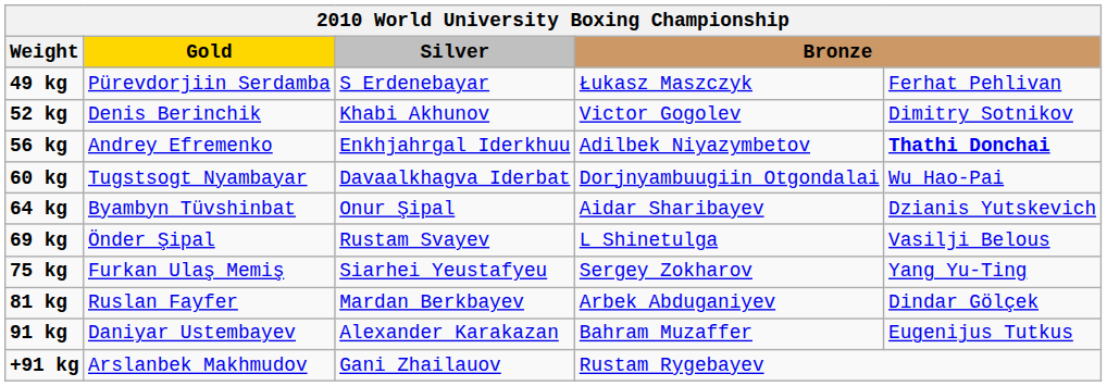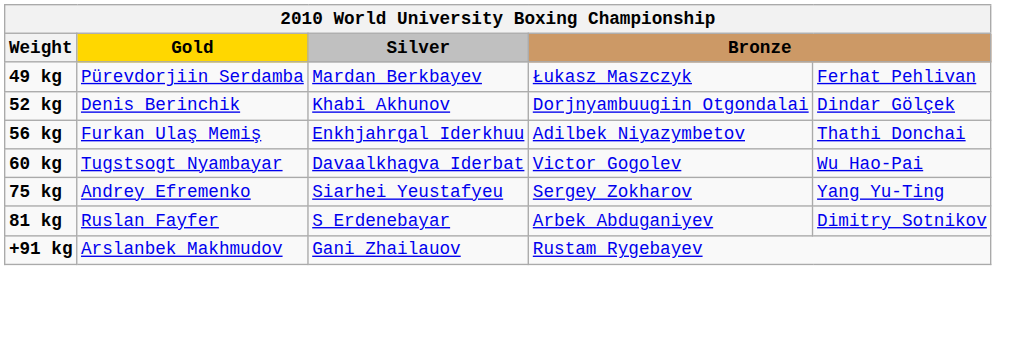 <table class="wikitable">
 <tr>
 <th colspan=5 style="border-right:0px;";><strong>2010 World University Boxing Championship</strong></th>
 </tr>
 <tr bgcolor="#efefef">
 <th><strong>Weight</strong></th>
 <td align=center bgcolor="gold"><strong>Gold</strong></td>
 <td align=center bgcolor="silver"><strong>Silver</strong></td>
 <td colspan=2 align=center bgcolor="CC9966"><strong>Bronze</strong></td>
 </tr>
 <tr>
 <td><strong>49 kg</strong></td>
 <td> <a href='#'>Pürevdorjiin Serdamba</a></td>
-<td> <a href='#'>S Erdenebayar</a></td>
+<td> <a href='#'>Mardan Berkbayev</a></td>
 <td> <a href='#'>Łukasz Maszczyk</a></td>
 <td> <a href='#'>Ferhat Pehlivan</a></td>
 </tr>
 <tr>
 <td><strong>52 kg</strong></td>
 <td> <a href='#'>Denis Berinchik</a></td>
 <td> <a href='#'>Khabi Akhunov</a></td>
-<td> <a href='#'>Victor Gogolev</a></td>
-<td> <a href='#'>Dimitry Sotnikov</a></td>
+<td> <a href='#'>Dorjnyambuugiin Otgondalai</a></td>
+<td> <a href='#'>Dindar Gölçek</a></td>
 </tr>
 <tr>
 <td><strong>56 kg</strong></td>
-<td> <a href='#'>Andrey Efremenko</a></td>
+<td> <a href='#'>Furkan Ulaş Memiş</a></td>
 <td> <a href='#'>Enkhjahrgal Iderkhuu</a></td>
 <td> <a href='#'>Adilbek Niyazymbetov</a></td>
-<td><strong> <a href='#'>Thathi Donchai</a></strong></td>
+<td> <a href='#'>Thathi Donchai</a></td>
 </tr>
 <tr>
 <td><strong>60 kg</strong></td>
 <td> <a href='#'>Tugstsogt Nyambayar</a></td>
 <td> <a href='#'>Davaalkhagva Iderbat</a></td>
-<td> <a href='#'>Dorjnyambuugiin Otgondalai</a></td>
+<td> <a href='#'>Victor Gogolev</a></td>
 <td> <a href='#'>Wu Hao-Pai</a></td>
 </tr>
 <tr>
-<td><strong>64 kg</strong></td>
-<td> <a href='#'>Byambyn Tüvshinbat</a></td>
-<td> <a href='#'>Onur Şipal</a></td>
-<td> <a href='#'>Aidar Sharibayev</a></td>
-<td> <a href='#'>Dzianis Yutskevich</a></td>
-</tr>
-<tr>
-<td><strong>69 kg</strong></td>
-<td> <a href='#'>Önder Şipal</a></td>
-<td> <a href='#'>Rustam Svayev</a></td>
-<td> <a href='#'>L Shinetulga</a></td>
-<td> <a href='#'>Vasilji Belous</a></td>
-</tr>
-<tr>
 <td><strong>75 kg</strong></td>
-<td> <a href='#'>Furkan Ulaş Memiş</a></td>
+<td> <a href='#'>Andrey Efremenko</a></td>
 <td> <a href='#'>Siarhei Yeustafyeu</a></td>
 <td> <a href='#'>Sergey Zokharov</a></td>
 <td> <a href='#'>Yang Yu-Ting</a></td>
 </tr>
 <tr>
 <td><strong>81 kg</strong></td>
 <td>  <a href='#'>Ruslan Fayfer</a></td>
-<td> <a href='#'>Mardan Berkbayev</a></td>
+<td> <a href='#'>S Erdenebayar</a></td>
 <td>  <a href='#'>Arbek Abduganiyev</a></td>
-<td> <a href='#'>Dindar Gölçek</a></td>
-</tr>
-<tr>
-<td><strong>91 kg</strong></td>
-<td>  <a href='#'>Daniyar Ustembayev</a></td>
-<td> <a href='#'>Alexander Karakazan</a></td>
-<td> <a href='#'>Bahram Muzaffer</a></td>
-<td> <a href='#'>Eugenijus Tutkus</a></td>
+<td> <a href='#'>Dimitry Sotnikov</a></td>
 </tr>
 <tr>
 <td><strong>+91 kg</strong></td>
 <td> <a href='#'>Arslanbek Makhmudov</a></td>
 <td> <a href='#'>Gani Zhailauov</a></td>
 <td colspan=2> <a href='#'>Rustam Rygebayev</a></td>
 </tr>
 </table>
